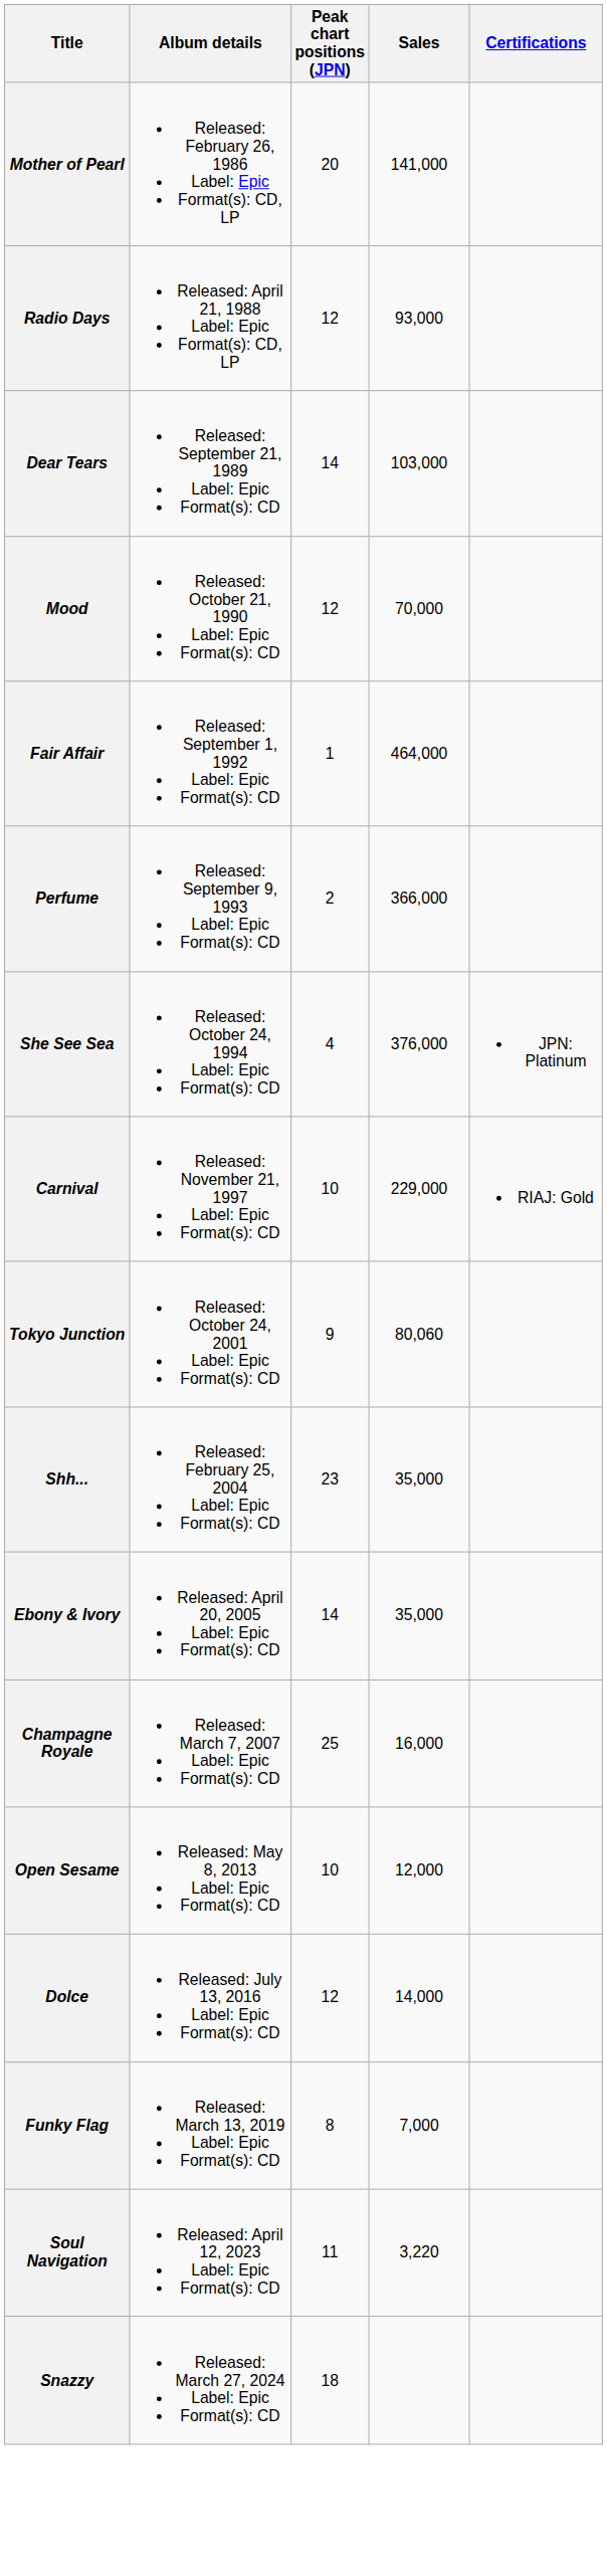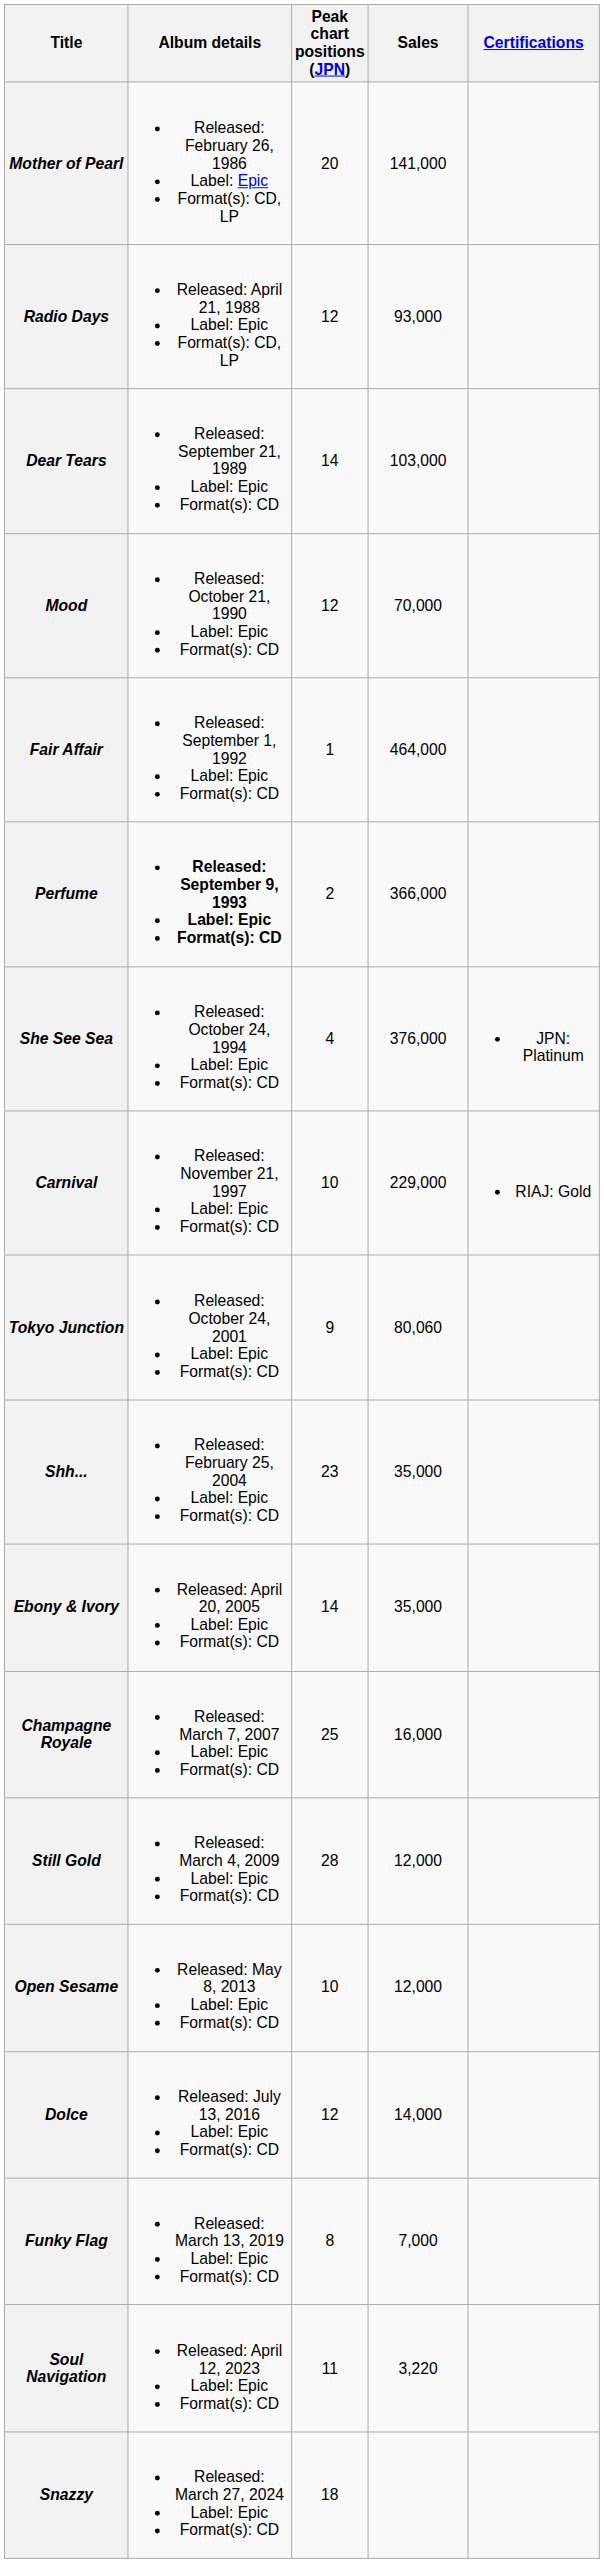 <table class="wikitable plainrowheaders" style="text-align:center;">
 <tr>
 <th style="width:12em;">Title</th>
 <th style="width:16em;">Album details</th>
 <th>Peak chart<br>positions<br>(<a href='#'>JPN</a>)<br></th>
 <th style="width:12em;">Sales<br></th>
 <th style="width:12em;"><a href='#'>Certifications</a></th>
 </tr>
 <tr>
 <th scope="row"><em>Mother of Pearl</em></th>
 <td><br><ul><li>Released: February 26, 1986</li><li>Label: <a href='#'>Epic</a></li><li>Format(s): CD, LP</li></ul></td>
 <td>20</td>
 <td>141,000</td>
 <td></td>
 </tr>
 <tr>
 <th scope="row"><em>Radio Days</em></th>
 <td><br><ul><li>Released: April 21, 1988</li><li>Label: Epic</li><li>Format(s): CD, LP</li></ul></td>
 <td>12</td>
 <td>93,000</td>
 <td></td>
 </tr>
 <tr>
 <th scope="row"><em>Dear Tears</em></th>
 <td><br><ul><li>Released: September 21, 1989</li><li>Label: Epic</li><li>Format(s): CD</li></ul></td>
 <td>14</td>
 <td>103,000</td>
 <td></td>
 </tr>
 <tr>
 <th scope="row"><em>Mood</em></th>
 <td><br><ul><li>Released: October 21, 1990</li><li>Label: Epic</li><li>Format(s): CD</li></ul></td>
 <td>12</td>
 <td>70,000</td>
 <td></td>
 </tr>
 <tr>
 <th scope="row"><em>Fair Affair</em></th>
 <td><br><ul><li>Released: September 1, 1992</li><li>Label: Epic</li><li>Format(s): CD</li></ul></td>
 <td>1</td>
 <td>464,000</td>
 <td></td>
 </tr>
 <tr>
 <th scope="row"><em>Perfume</em></th>
-<td><br><ul><li>Released: September 9, 1993</li><li>Label: Epic</li><li>Format(s): CD</li></ul></td>
+<td><strong><br><ul><li>Released: September 9, 1993</li><li>Label: Epic</li><li>Format(s): CD</li></ul></strong></td>
 <td>2</td>
 <td>366,000</td>
 <td></td>
 </tr>
 <tr>
 <th scope="row"><em>She See Sea</em></th>
 <td><br><ul><li>Released: October 24, 1994</li><li>Label: Epic</li><li>Format(s): CD</li></ul></td>
 <td>4</td>
 <td>376,000</td>
 <td><br><ul><li>JPN: Platinum</li></ul></td>
 </tr>
 <tr>
 <th scope="row"><em>Carnival</em></th>
 <td><br><ul><li>Released: November 21, 1997</li><li>Label: Epic</li><li>Format(s): CD</li></ul></td>
 <td>10</td>
 <td>229,000</td>
 <td><br><ul><li>RIAJ: Gold</li></ul></td>
 </tr>
 <tr>
 <th scope="row"><em>Tokyo Junction</em></th>
 <td><br><ul><li>Released: October 24, 2001</li><li>Label: Epic</li><li>Format(s): CD</li></ul></td>
 <td>9</td>
 <td>80,060</td>
 <td></td>
 </tr>
 <tr>
 <th scope="row"><em>Shh...</em></th>
 <td><br><ul><li>Released: February 25, 2004</li><li>Label: Epic</li><li>Format(s): CD</li></ul></td>
 <td>23</td>
 <td>35,000</td>
 <td></td>
 </tr>
 <tr>
 <th scope="row"><em>Ebony & Ivory</em></th>
 <td><br><ul><li>Released: April 20, 2005</li><li>Label: Epic</li><li>Format(s): CD</li></ul></td>
 <td>14</td>
 <td>35,000</td>
 <td></td>
 </tr>
 <tr>
 <th scope="row"><em>Champagne Royale</em></th>
 <td><br><ul><li>Released: March 7, 2007</li><li>Label: Epic</li><li>Format(s): CD</li></ul></td>
 <td>25</td>
 <td>16,000</td>
 <td></td>
 </tr>
 <tr>
+<th scope="row"><em>Still Gold</em></th>
+<td><br><ul><li>Released: March 4, 2009</li><li>Label: Epic</li><li>Format(s): CD</li></ul></td>
+<td>28</td>
+<td>12,000</td>
+<td></td>
+</tr>
+<tr>
 <th scope="row"><em>Open Sesame</em></th>
 <td><br><ul><li>Released: May 8, 2013</li><li>Label: Epic</li><li>Format(s): CD</li></ul></td>
 <td>10</td>
 <td>12,000</td>
 <td></td>
 </tr>
 <tr>
 <th scope="row"><em>Dolce</em></th>
 <td><br><ul><li>Released: July 13, 2016</li><li>Label: Epic</li><li>Format(s): CD</li></ul></td>
 <td>12</td>
 <td>14,000</td>
 <td></td>
 </tr>
 <tr>
 <th scope="row"><em>Funky Flag</em></th>
 <td><br><ul><li>Released: March 13, 2019</li><li>Label: Epic</li><li>Format(s): CD</li></ul></td>
 <td>8</td>
 <td>7,000</td>
 <td></td>
 </tr>
 <tr>
 <th scope="row"><em>Soul Navigation</em></th>
 <td><br><ul><li>Released: April 12, 2023</li><li>Label: Epic</li><li>Format(s): CD</li></ul></td>
 <td>11</td>
 <td>3,220</td>
 <td></td>
 </tr>
 <tr>
 <th scope="row"><em>Snazzy</em></th>
 <td><br><ul><li>Released: March 27, 2024</li><li>Label: Epic</li><li>Format(s): CD</li></ul></td>
 <td>18</td>
 <td></td>
 <td></td>
 </tr>
 </table>
